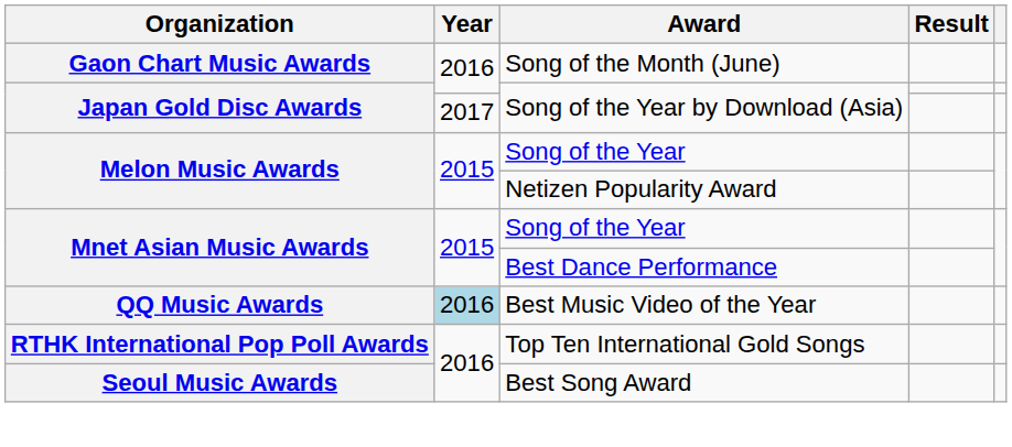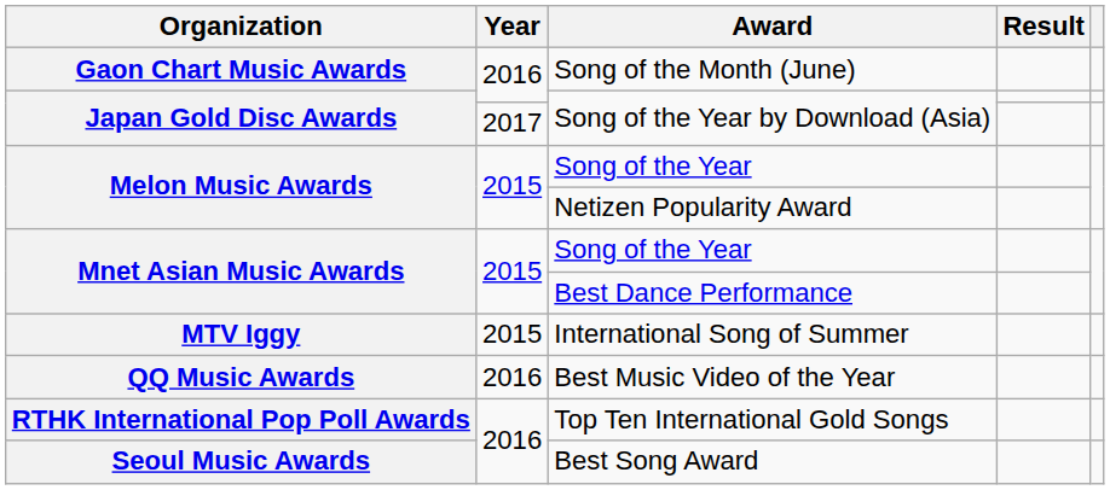 <table class="wikitable plainrowheaders sortable">
 <tr>
 <th scope="col">Organization</th>
 <th scope="col">Year</th>
 <th scope="col">Award</th>
 <th scope="col">Result</th>
 <th class="unsortable"></th>
 </tr>
 <tr>
 <th scope="row"><a href='#'>Gaon Chart Music Awards</a></th>
 <td align="center" rowspan="2">2016</td>
 <td>Song of the Month (June)</td>
 <td></td>
 <td align="center"></td>
 </tr>
 <tr>
 <th scope="row" rowspan="2"><a href='#'>Japan Gold Disc Awards</a></th>
 <td rowspan="2">Song of the Year by Download (Asia)</td>
 <td></td>
 <td align="center"></td>
 </tr>
 <tr>
 <td align="center">2017</td>
 <td></td>
 <td align="center"></td>
 </tr>
 <tr>
 <th scope="row" rowspan="2"><a href='#'>Melon Music Awards</a></th>
 <td align="center" rowspan="2"><a href='#'>2015</a></td>
 <td><a href='#'>Song of the Year</a></td>
 <td></td>
 <td rowspan="2" align="center"></td>
 </tr>
 <tr>
 <td>Netizen Popularity Award</td>
 <td></td>
 </tr>
 <tr>
 <th scope="row" rowspan="2"><a href='#'>Mnet Asian Music Awards</a></th>
 <td align="center" rowspan="2"><a href='#'>2015</a></td>
 <td><a href='#'>Song of the Year</a></td>
 <td></td>
 <td rowspan="2" align="center"></td>
 </tr>
 <tr>
 <td><a href='#'>Best Dance Performance</a></td>
 <td></td>
 </tr>
 <tr>
+<th scope="row"><a href='#'>MTV Iggy</a></th>
+<td align="center">2015</td>
+<td>International Song of Summer</td>
+<td></td>
+<td align="center"></td>
+</tr>
+<tr>
 <th scope="row"><a href='#'>QQ Music Awards</a></th>
-<td align="center" style="background: lightblue;">2016</td>
+<td align="center">2016</td>
 <td>Best Music Video of the Year</td>
 <td></td>
 <td align="center"></td>
 </tr>
 <tr>
 <th scope="row"><a href='#'>RTHK International Pop Poll Awards</a></th>
 <td align="center" rowspan="2">2016</td>
 <td>Top Ten International Gold Songs</td>
 <td></td>
 <td align="center"></td>
 </tr>
 <tr>
 <th scope="row"><a href='#'>Seoul Music Awards</a></th>
 <td>Best Song Award</td>
 <td></td>
 <td align="center"></td>
 </tr>
 </table>
